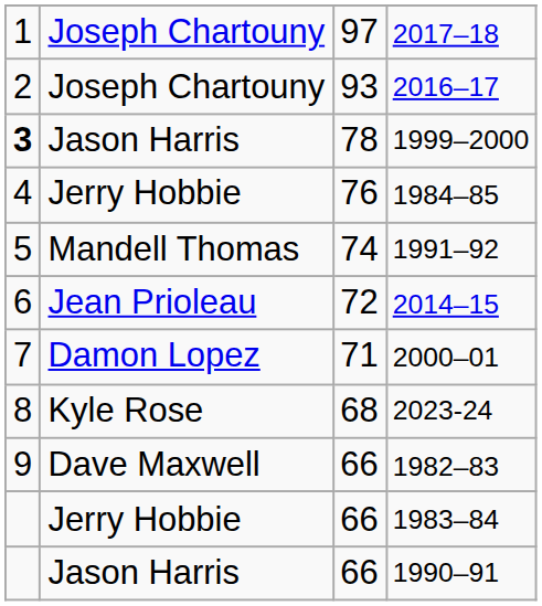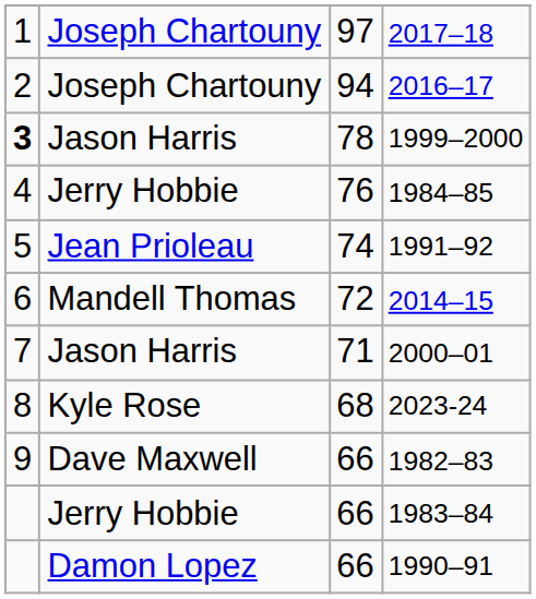 <table class="wikitable">
 <tr>
 </tr>
 <tr>
 <td>1</td>
 <td><a href='#'>Joseph Chartouny</a></td>
 <td>97</td>
 <td style="font-size:80%;"><a href='#'>2017–18</a></td>
 </tr>
 <tr>
 <td>2</td>
 <td>Joseph Chartouny</td>
-<td>93</td>
+<td>94</td>
 <td style="font-size:80%;"><a href='#'>2016–17</a></td>
 </tr>
 <tr>
 <td><strong>3</strong></td>
 <td>Jason Harris</td>
 <td>78</td>
 <td style="font-size:80%;">1999–2000</td>
 </tr>
 <tr>
 <td>4</td>
 <td>Jerry Hobbie</td>
 <td>76</td>
 <td style="font-size:80%;">1984–85</td>
 </tr>
 <tr>
 <td>5</td>
-<td>Mandell Thomas</td>
+<td><a href='#'>Jean Prioleau</a></td>
 <td>74</td>
 <td style="font-size:80%;">1991–92</td>
 </tr>
 <tr>
 <td>6</td>
-<td><a href='#'>Jean Prioleau</a></td>
+<td>Mandell Thomas</td>
 <td>72</td>
 <td style="font-size:80%;"><a href='#'>2014–15</a></td>
 </tr>
 <tr>
 <td>7</td>
-<td><a href='#'>Damon Lopez</a></td>
+<td>Jason Harris</td>
 <td>71</td>
 <td style="font-size:80%;">2000–01</td>
 </tr>
 <tr>
 <td>8</td>
 <td>Kyle Rose</td>
 <td>68</td>
 <td style="font-size:80%;">2023-24</td>
 </tr>
 <tr>
 <td>9</td>
 <td>Dave Maxwell</td>
 <td>66</td>
 <td style="font-size:80%;">1982–83</td>
 </tr>
 <tr>
 <td></td>
 <td>Jerry Hobbie</td>
 <td>66</td>
 <td style="font-size:80%;">1983–84</td>
 </tr>
 <tr>
 <td></td>
-<td>Jason Harris</td>
+<td><a href='#'>Damon Lopez</a></td>
 <td>66</td>
 <td style="font-size:80%;">1990–91</td>
 </tr>
 </table>
